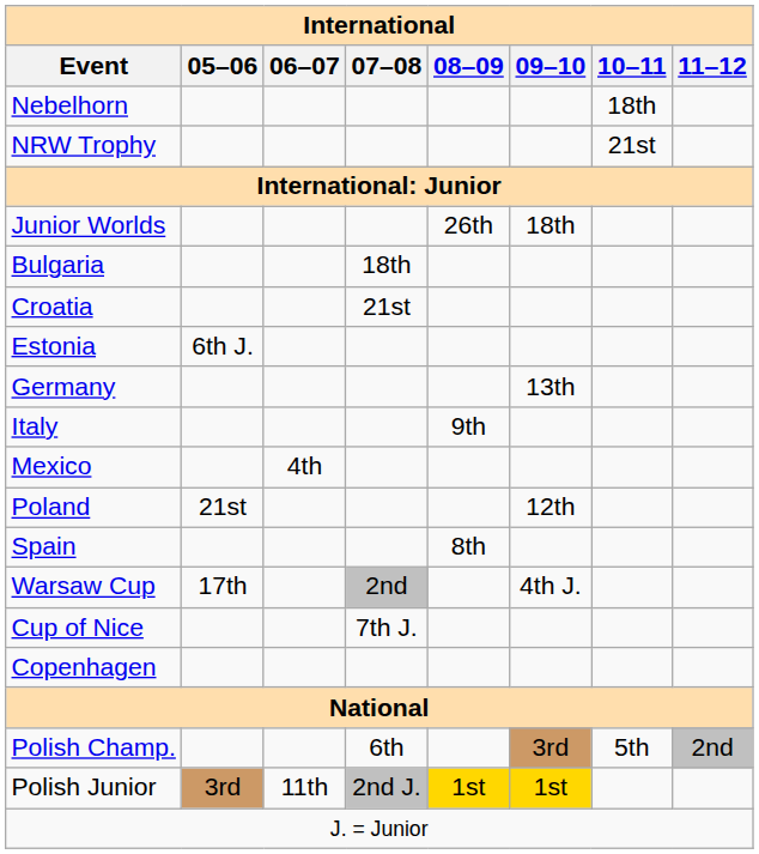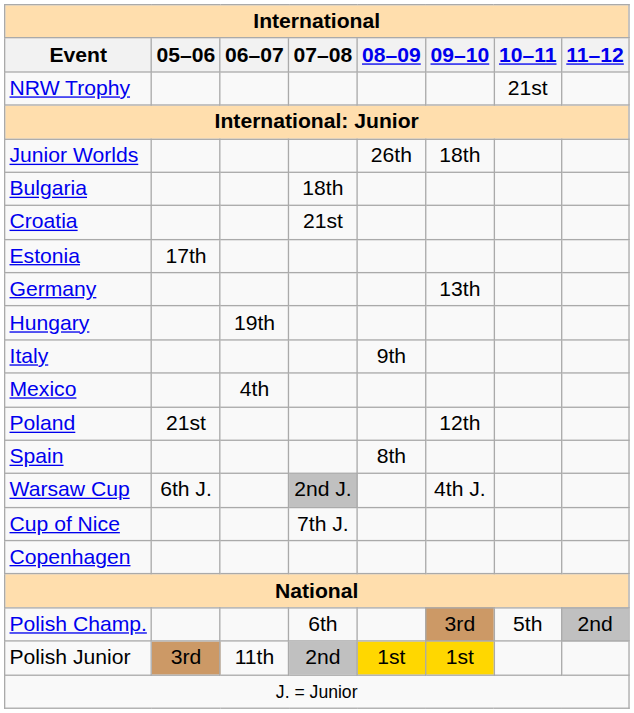 <table class="wikitable" style="text-align:center">
 <tr>
 <th colspan="8" style="background-color: #ffdead; " align="center">International</th>
 </tr>
 <tr>
 <th>Event</th>
 <th>05–06</th>
 <th>06–07</th>
 <th>07–08</th>
 <th><a href='#'>08–09</a></th>
 <th><a href='#'>09–10</a></th>
 <th><a href='#'>10–11</a></th>
 <th><a href='#'>11–12</a></th>
-</tr>
-<tr>
-<td align=left><a href='#'>Nebelhorn</a></td>
-<td></td>
-<td></td>
-<td></td>
-<td></td>
-<td></td>
-<td>18th</td>
-<td></td>
 </tr>
 <tr>
 <td align=left><a href='#'>NRW Trophy</a></td>
 <td></td>
 <td></td>
 <td></td>
 <td></td>
 <td></td>
 <td>21st</td>
 <td></td>
 </tr>
 <tr>
 <th colspan="8" style="background-color: #ffdead; " align="center">International: Junior</th>
 </tr>
 <tr>
 <td align=left><a href='#'>Junior Worlds</a></td>
 <td></td>
 <td></td>
 <td></td>
 <td>26th</td>
 <td>18th</td>
 <td></td>
 <td></td>
 </tr>
 <tr>
 <td align=left> <a href='#'>Bulgaria</a></td>
 <td></td>
 <td></td>
 <td>18th</td>
 <td></td>
 <td></td>
 <td></td>
 <td></td>
 </tr>
 <tr>
 <td align=left> <a href='#'>Croatia</a></td>
 <td></td>
 <td></td>
 <td>21st</td>
 <td></td>
 <td></td>
 <td></td>
 <td></td>
 </tr>
 <tr>
 <td align=left> <a href='#'>Estonia</a></td>
-<td>6th J.</td>
+<td>17th</td>
 <td></td>
 <td></td>
 <td></td>
 <td></td>
 <td></td>
 <td></td>
 </tr>
 <tr>
 <td align=left> <a href='#'>Germany</a></td>
 <td></td>
 <td></td>
 <td></td>
 <td></td>
 <td>13th</td>
+<td></td>
+<td></td>
+</tr>
+<tr>
+<td align=left> <a href='#'>Hungary</a></td>
+<td></td>
+<td>19th</td>
+<td></td>
+<td></td>
+<td></td>
 <td></td>
 <td></td>
 </tr>
 <tr>
 <td align=left> <a href='#'>Italy</a></td>
 <td></td>
 <td></td>
 <td></td>
 <td>9th</td>
 <td></td>
 <td></td>
 <td></td>
 </tr>
 <tr>
 <td align=left> <a href='#'>Mexico</a></td>
 <td></td>
 <td>4th</td>
 <td></td>
 <td></td>
 <td></td>
 <td></td>
 <td></td>
 </tr>
 <tr>
 <td align=left> <a href='#'>Poland</a></td>
 <td>21st</td>
 <td></td>
 <td></td>
 <td></td>
 <td>12th</td>
 <td></td>
 <td></td>
 </tr>
 <tr>
 <td align=left> <a href='#'>Spain</a></td>
 <td></td>
 <td></td>
 <td></td>
 <td>8th</td>
 <td></td>
 <td></td>
 <td></td>
 </tr>
 <tr>
 <td align=left><a href='#'>Warsaw Cup</a></td>
-<td>17th</td>
+<td>6th J.</td>
 <td></td>
-<td bgcolor=silver>2nd</td>
+<td bgcolor=silver>2nd J.</td>
 <td></td>
 <td>4th J.</td>
 <td></td>
 <td></td>
 </tr>
 <tr>
 <td align=left><a href='#'>Cup of Nice</a></td>
 <td></td>
 <td></td>
 <td>7th J.</td>
 <td></td>
 <td></td>
 <td></td>
 <td></td>
 </tr>
 <tr>
 <td align=left><a href='#'>Copenhagen</a></td>
 <td></td>
 <td></td>
 <td></td>
 <td></td>
 <td></td>
 <td></td>
 <td></td>
 </tr>
 <tr>
 <th colspan="8" style="background-color: #ffdead; " align="center">National</th>
 </tr>
 <tr>
 <td align=left><a href='#'>Polish Champ.</a></td>
 <td></td>
 <td></td>
 <td>6th</td>
 <td></td>
 <td bgcolor=cc9966>3rd</td>
 <td>5th</td>
 <td bgcolor=silver>2nd</td>
 </tr>
 <tr>
 <td align=left>Polish Junior</td>
 <td bgcolor="cc9966">3rd</td>
 <td>11th</td>
-<td bgcolor=silver>2nd J.</td>
+<td bgcolor=silver>2nd</td>
 <td bgcolor=gold>1st</td>
 <td bgcolor=gold>1st</td>
 <td></td>
 <td></td>
 </tr>
 <tr>
 <td colspan="8" align="center"><small>J. = Junior </small></td>
 </tr>
 </table>
